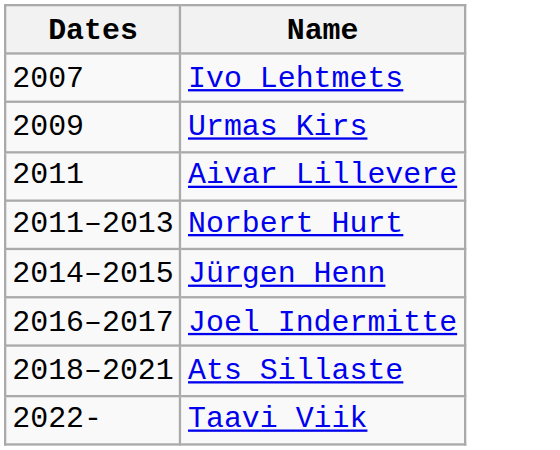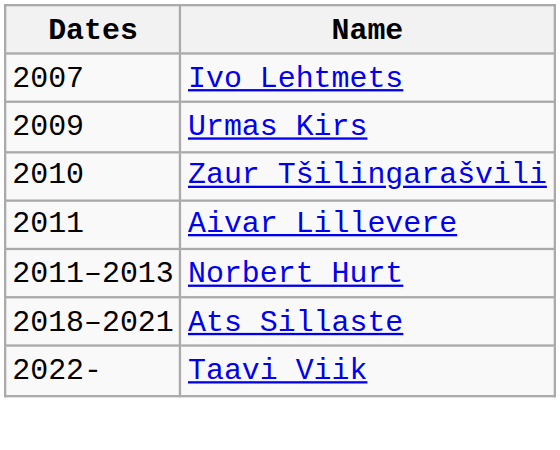 <table class="wikitable">
 <tr>
 <th>Dates</th>
 <th>Name</th>
 </tr>
 <tr>
 <td>2007</td>
 <td> <a href='#'>Ivo Lehtmets</a></td>
 </tr>
 <tr>
 <td>2009</td>
 <td> <a href='#'>Urmas Kirs</a></td>
 </tr>
 <tr>
+<td>2010</td>
+<td> <a href='#'>Zaur Tšilingarašvili</a></td>
+</tr>
+<tr>
 <td>2011</td>
 <td> <a href='#'>Aivar Lillevere</a></td>
 </tr>
 <tr>
 <td>2011–2013</td>
 <td> <a href='#'>Norbert Hurt</a></td>
-</tr>
-<tr>
-<td>2014–2015</td>
-<td> <a href='#'>Jürgen Henn</a></td>
-</tr>
-<tr>
-<td>2016–2017</td>
-<td> <a href='#'>Joel Indermitte</a></td>
 </tr>
 <tr>
 <td>2018–2021</td>
 <td> <a href='#'>Ats Sillaste</a></td>
 </tr>
 <tr>
 <td>2022-</td>
 <td> <a href='#'>Taavi Viik</a></td>
 </tr>
 </table>
